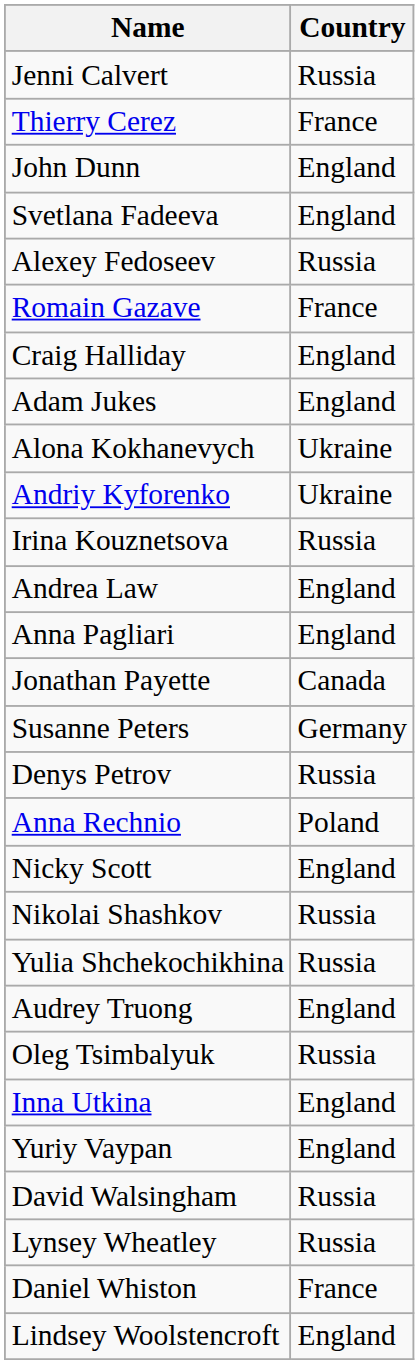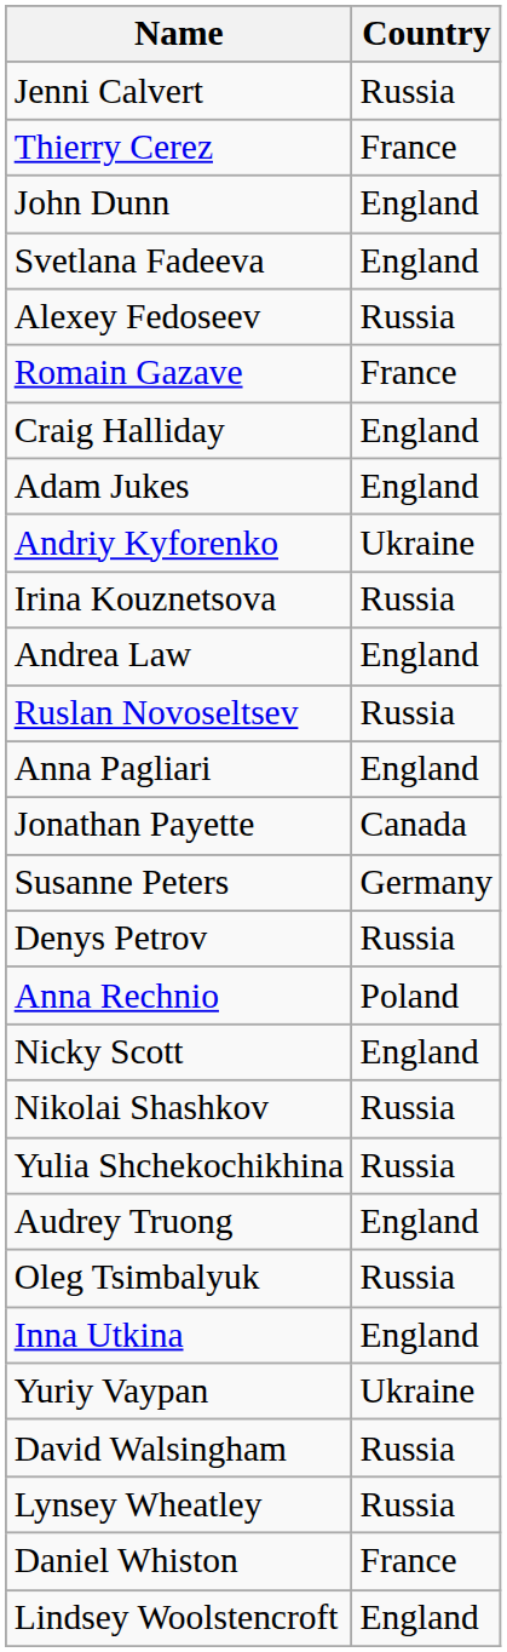 <table class="wikitable">
 <tr>
 <th>Name</th>
 <th>Country</th>
 </tr>
 <tr>
 <td>Jenni Calvert</td>
 <td>Russia</td>
 </tr>
 <tr>
 <td><a href='#'>Thierry Cerez</a></td>
 <td>France</td>
 </tr>
 <tr>
 <td>John Dunn</td>
 <td>England</td>
 </tr>
 <tr>
 <td>Svetlana Fadeeva</td>
 <td>England</td>
 </tr>
 <tr>
 <td>Alexey Fedoseev</td>
 <td>Russia</td>
 </tr>
 <tr>
 <td><a href='#'>Romain Gazave</a></td>
 <td>France</td>
 </tr>
 <tr>
 <td>Craig Halliday</td>
 <td>England</td>
 </tr>
 <tr>
 <td>Adam Jukes</td>
 <td>England</td>
 </tr>
 <tr>
-<td>Alona Kokhanevych</td>
-<td>Ukraine</td>
-</tr>
-<tr>
 <td><a href='#'>Andriy Kyforenko</a></td>
 <td>Ukraine</td>
 </tr>
 <tr>
 <td>Irina Kouznetsova</td>
 <td>Russia</td>
 </tr>
 <tr>
 <td>Andrea Law</td>
 <td>England</td>
+</tr>
+<tr>
+<td><a href='#'>Ruslan Novoseltsev</a></td>
+<td>Russia</td>
 </tr>
 <tr>
 <td>Anna Pagliari</td>
 <td>England</td>
 </tr>
 <tr>
 <td>Jonathan Payette</td>
 <td>Canada</td>
 </tr>
 <tr>
 <td>Susanne Peters</td>
 <td>Germany</td>
 </tr>
 <tr>
 <td>Denys Petrov</td>
 <td>Russia</td>
 </tr>
 <tr>
 <td><a href='#'>Anna Rechnio</a></td>
 <td>Poland</td>
 </tr>
 <tr>
 <td>Nicky Scott</td>
 <td>England</td>
 </tr>
 <tr>
 <td>Nikolai Shashkov</td>
 <td>Russia</td>
 </tr>
 <tr>
 <td>Yulia Shchekochikhina</td>
 <td>Russia</td>
 </tr>
 <tr>
 <td>Audrey Truong</td>
 <td>England</td>
 </tr>
 <tr>
 <td>Oleg Tsimbalyuk</td>
 <td>Russia</td>
 </tr>
 <tr>
 <td><a href='#'>Inna Utkina</a></td>
 <td>England</td>
 </tr>
 <tr>
 <td>Yuriy Vaypan</td>
-<td>England</td>
+<td>Ukraine</td>
 </tr>
 <tr>
 <td>David Walsingham</td>
 <td>Russia</td>
 </tr>
 <tr>
 <td>Lynsey Wheatley</td>
 <td>Russia</td>
 </tr>
 <tr>
 <td>Daniel Whiston</td>
 <td>France</td>
 </tr>
 <tr>
 <td>Lindsey Woolstencroft</td>
 <td>England</td>
 </tr>
 </table>
